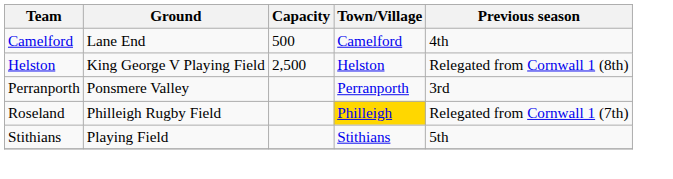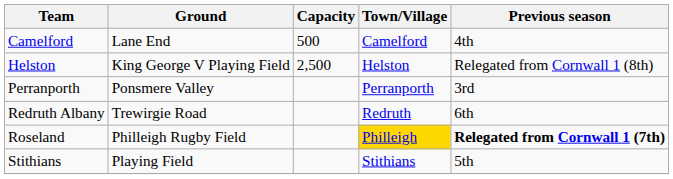 <table class="wikitable sortable">
 <tr>
 <th>Team</th>
 <th>Ground</th>
 <th>Capacity</th>
 <th>Town/Village</th>
 <th>Previous season</th>
 </tr>
 <tr>
 <td><a href='#'>Camelford</a></td>
 <td>Lane End</td>
 <td>500</td>
 <td><a href='#'>Camelford</a></td>
 <td>4th</td>
 </tr>
 <tr>
 <td><a href='#'>Helston</a></td>
 <td>King George V Playing Field</td>
 <td>2,500</td>
 <td><a href='#'>Helston</a></td>
 <td>Relegated from <a href='#'>Cornwall 1</a> (8th)</td>
 </tr>
 <tr>
 <td>Perranporth</td>
 <td>Ponsmere Valley</td>
 <td></td>
 <td><a href='#'>Perranporth</a></td>
 <td>3rd</td>
 </tr>
 <tr>
+<td>Redruth Albany</td>
+<td>Trewirgie Road</td>
+<td></td>
+<td><a href='#'>Redruth</a></td>
+<td>6th</td>
+</tr>
+<tr>
 <td>Roseland</td>
 <td>Philleigh Rugby Field</td>
 <td></td>
 <td style="background: gold;"><a href='#'>Philleigh</a></td>
-<td>Relegated from <a href='#'>Cornwall 1</a> (7th)</td>
+<td><strong>Relegated from <a href='#'>Cornwall 1</a> (7th)</strong></td>
 </tr>
 <tr>
 <td>Stithians</td>
 <td>Playing Field</td>
 <td></td>
 <td><a href='#'>Stithians</a></td>
 <td>5th</td>
 </tr>
 <tr>
 </tr>
 </table>
